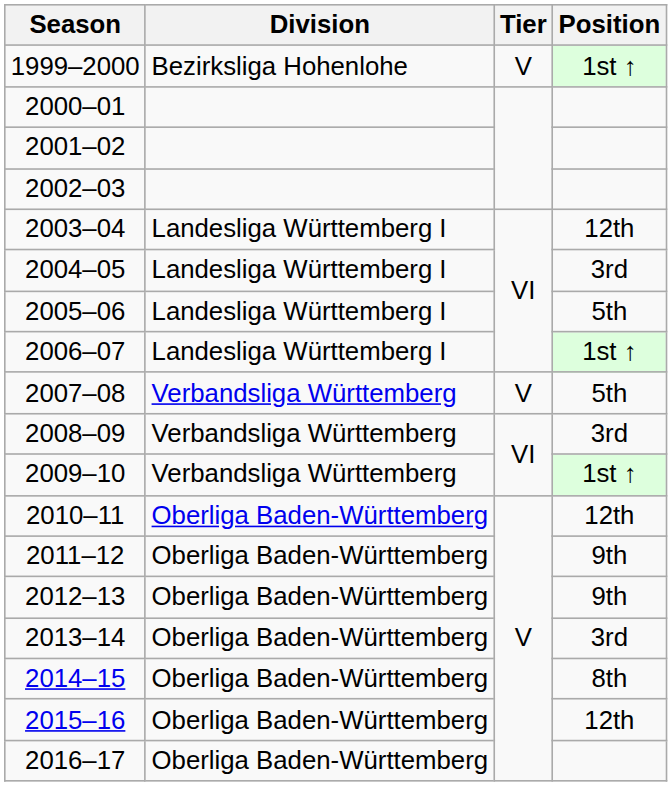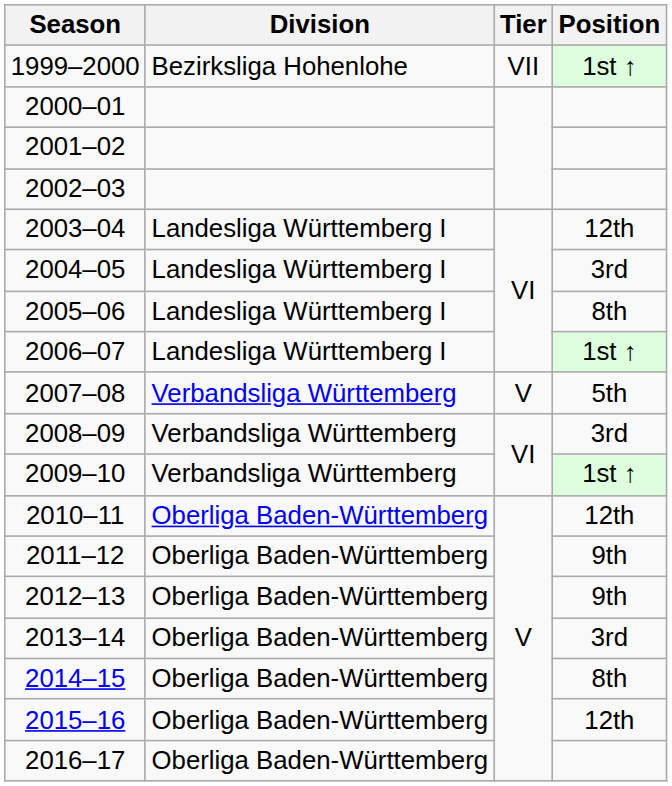 <table class="wikitable">
 <tr>
 <th>Season</th>
 <th>Division</th>
 <th>Tier</th>
 <th>Position</th>
 </tr>
 <tr align="center">
 <td>1999–2000</td>
 <td align="left">Bezirksliga Hohenlohe</td>
-<td>V</td>
+<td>VII</td>
 <td style="background:#ddffdd">1st ↑</td>
 </tr>
 <tr align="center">
 <td>2000–01</td>
 <td align="left"></td>
 <td rowspan=3></td>
 <td></td>
 </tr>
 <tr align="center">
 <td>2001–02</td>
 <td align="left"></td>
 <td></td>
 </tr>
 <tr align="center">
 <td>2002–03</td>
 <td align="left"></td>
 <td></td>
 </tr>
 <tr align="center">
 <td>2003–04</td>
 <td align="left">Landesliga Württemberg I</td>
 <td rowspan=4>VI</td>
 <td>12th</td>
 </tr>
 <tr align="center">
 <td>2004–05</td>
 <td align="left">Landesliga Württemberg I</td>
 <td>3rd</td>
 </tr>
 <tr align="center">
 <td>2005–06</td>
 <td align="left">Landesliga Württemberg I</td>
-<td>5th</td>
+<td>8th</td>
 </tr>
 <tr align="center">
 <td>2006–07</td>
 <td align="left">Landesliga Württemberg I</td>
 <td style="background:#ddffdd">1st ↑</td>
 </tr>
 <tr align="center">
 <td>2007–08</td>
 <td align="left"><a href='#'>Verbandsliga Württemberg</a></td>
 <td>V</td>
 <td>5th</td>
 </tr>
 <tr align="center">
 <td>2008–09</td>
 <td align="left">Verbandsliga Württemberg</td>
 <td rowspan=2>VI</td>
 <td>3rd</td>
 </tr>
 <tr align="center">
 <td>2009–10</td>
 <td align="left">Verbandsliga Württemberg</td>
 <td style="background:#ddffdd">1st ↑</td>
 </tr>
 <tr align="center">
 <td>2010–11</td>
 <td align="left"><a href='#'>Oberliga Baden-Württemberg</a></td>
 <td rowspan=7>V</td>
 <td>12th</td>
 </tr>
 <tr align="center">
 <td>2011–12</td>
 <td align="left">Oberliga Baden-Württemberg</td>
 <td>9th</td>
 </tr>
 <tr align="center">
 <td>2012–13</td>
 <td align="left">Oberliga Baden-Württemberg</td>
 <td>9th</td>
 </tr>
 <tr align="center">
 <td>2013–14</td>
 <td align="left">Oberliga Baden-Württemberg</td>
 <td>3rd</td>
 </tr>
 <tr align="center">
 <td><a href='#'>2014–15</a></td>
 <td align="left">Oberliga Baden-Württemberg</td>
 <td>8th</td>
 </tr>
 <tr align="center">
 <td><a href='#'>2015–16</a></td>
 <td align="left">Oberliga Baden-Württemberg</td>
 <td>12th</td>
 </tr>
 <tr align="center">
 <td>2016–17</td>
 <td align="left">Oberliga Baden-Württemberg</td>
 <td></td>
 </tr>
 </table>
